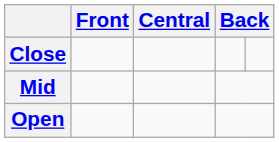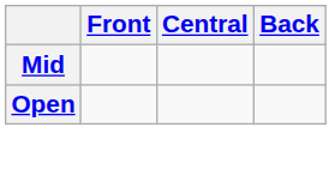 <table class="wikitable" style="text-align:center;">
 <tr>
 <th></th>
 <th><a href='#'>Front</a></th>
 <th><a href='#'>Central</a></th>
 <th colspan="2"><a href='#'>Back</a></th>
-</tr>
-<tr>
-<th><a href='#'>Close</a></th>
-<td></td>
-<td></td>
-<td></td>
-<td></td>
 </tr>
 <tr>
 <th><a href='#'>Mid</a></th>
 <td></td>
 <td></td>
 <td colspan="2"></td>
 </tr>
 <tr>
 <th><a href='#'>Open</a></th>
 <td></td>
 <td></td>
 <td colspan="2"></td>
 </tr>
 </table>
